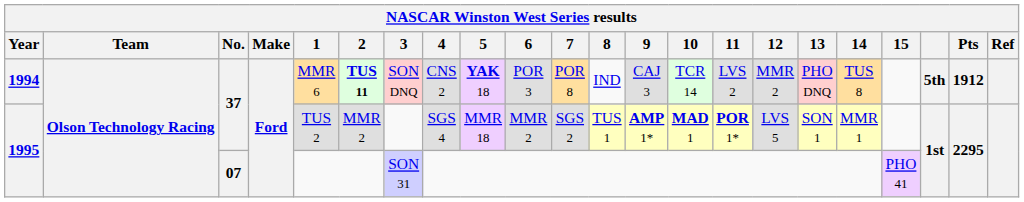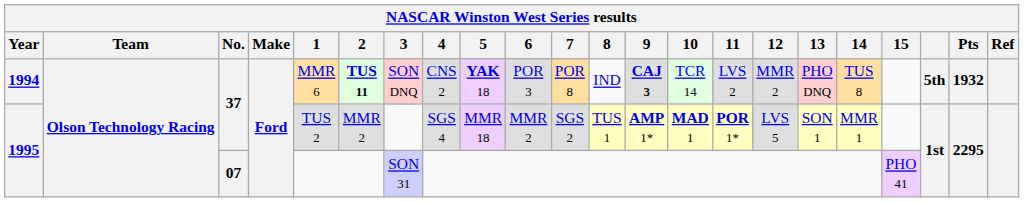 <table class="wikitable" style="text-align:center; font-size:75%">
 <tr>
 <th colspan=22><a href='#'>NASCAR Winston West Series</a> results</th>
 </tr>
 <tr>
 <th>Year</th>
 <th>Team</th>
 <th>No.</th>
 <th>Make</th>
 <th>1</th>
 <th>2</th>
 <th>3</th>
 <th>4</th>
 <th>5</th>
 <th>6</th>
 <th>7</th>
 <th>8</th>
 <th>9</th>
 <th>10</th>
 <th>11</th>
 <th>12</th>
 <th>13</th>
 <th>14</th>
 <th>15</th>
 <th></th>
 <th>Pts</th>
 <th>Ref</th>
 </tr>
 <tr>
 <th><a href='#'>1994</a></th>
 <th rowspan=3><a href='#'>Olson Technology Racing</a></th>
 <th rowspan=2>37</th>
 <th rowspan=3><a href='#'>Ford</a></th>
 <td style="background:#FFDF9F;"><a href='#'>MMR</a> <br><small>6</small></td>
 <td style="background:#DFFFDF;"><strong><a href='#'>TUS</a> <br><small>11</small></strong></td>
 <td style="background:#FFCFCF;"><a href='#'>SON</a> <br><small>DNQ</small></td>
 <td style="background:#DFDFDF;"><a href='#'>CNS</a> <br><small>2</small></td>
 <td style="background:#EFCFFF;"><strong><a href='#'>YAK</a></strong> <br><small>18</small></td>
 <td style="background:#DFDFDF;"><a href='#'>POR</a> <br><small>3</small></td>
 <td style="background:#FFDF9F;"><a href='#'>POR</a> <br><small>8</small></td>
 <td><a href='#'>IND</a></td>
-<td style="background:#DFDFDF;"><a href='#'>CAJ</a> <br><small>3</small></td>
+<td style="background:#DFDFDF;"><strong><a href='#'>CAJ</a> <br><small>3</small></strong></td>
 <td style="background:#DFFFDF;"><a href='#'>TCR</a> <br><small>14</small></td>
 <td style="background:#DFDFDF;"><a href='#'>LVS</a> <br><small>2</small></td>
 <td style="background:#DFDFDF;"><a href='#'>MMR</a> <br><small>2</small></td>
 <td style="background:#FFCFCF;"><a href='#'>PHO</a> <br><small>DNQ</small></td>
 <td style="background:#FFDF9F;"><a href='#'>TUS</a> <br><small>8</small></td>
 <td></td>
 <th>5th</th>
-<th>1912</th>
+<th>1932</th>
 <th></th>
 </tr>
 <tr>
 <th rowspan=2><a href='#'>1995</a></th>
 <td style="background:#DFDFDF;"><a href='#'>TUS</a> <br><small>2</small></td>
 <td style="background:#DFDFDF;"><a href='#'>MMR</a> <br><small>2</small></td>
 <td></td>
 <td style="background:#DFDFDF;"><a href='#'>SGS</a> <br><small>4</small></td>
 <td style="background:#EFCFFF;"><a href='#'>MMR</a> <br><small>18</small></td>
 <td style="background:#DFDFDF;"><a href='#'>MMR</a> <br><small>2</small></td>
 <td style="background:#DFDFDF;"><a href='#'>SGS</a> <br><small>2</small></td>
 <td style="background:#FFFFBF;"><a href='#'>TUS</a> <br><small>1</small></td>
 <td style="background:#FFFFBF;"><strong><a href='#'>AMP</a></strong> <br><small>1*</small></td>
 <td style="background:#FFFFBF;"><strong><a href='#'>MAD</a></strong> <br><small>1</small></td>
 <td style="background:#FFFFBF;"><strong><a href='#'>POR</a></strong> <br><small>1*</small></td>
 <td style="background:#DFDFDF;"><a href='#'>LVS</a> <br><small>5</small></td>
 <td style="background:#FFFFBF;"><a href='#'>SON</a> <br><small>1</small></td>
 <td style="background:#FFFFBF;"><a href='#'>MMR</a> <br><small>1</small></td>
 <td></td>
 <th rowspan=2>1st</th>
 <th rowspan=2>2295</th>
 <th rowspan=2></th>
 </tr>
 <tr>
 <th>07</th>
 <td colspan=2></td>
 <td style="background:#CFCFFF;"><a href='#'>SON</a> <br><small>31</small></td>
 <td colspan=11></td>
 <td style="background:#EFCFFF;"><a href='#'>PHO</a> <br><small>41</small></td>
 </tr>
 </table>
